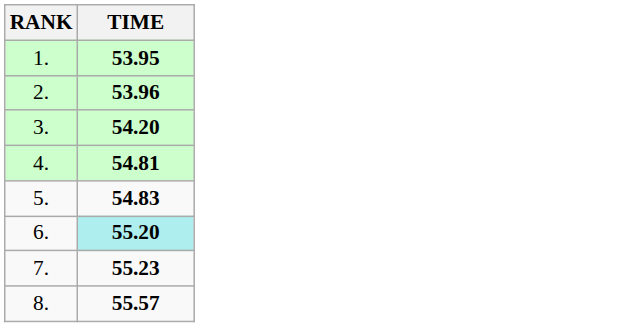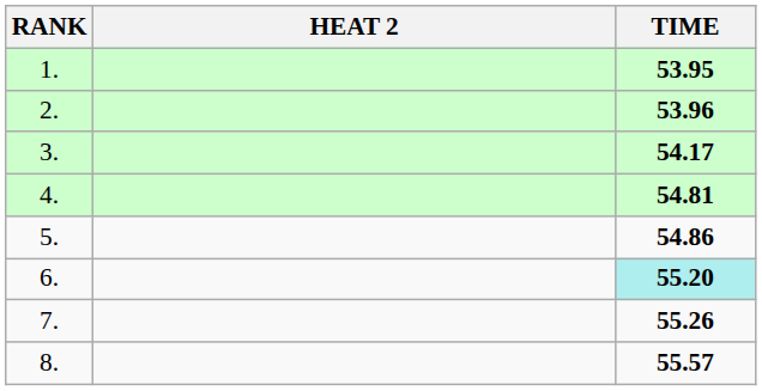 <table class="wikitable" style="border-collapse: collapse; font-size: 90%;">
 <tr>
 <th>RANK</th>
+<th style="width: 20em">HEAT 2</th>
 <th style="width: 5em">TIME</th>
 </tr>
 <tr style="background:#ccffcc;">
 <td align="center">1.</td>
+<td></td>
 <td align="center"><strong>53.95</strong></td>
 </tr>
 <tr style="background:#ccffcc;">
 <td align="center">2.</td>
+<td></td>
 <td align="center"><strong>53.96</strong></td>
 </tr>
 <tr style="background:#ccffcc;">
 <td align="center">3.</td>
-<td align="center"><strong>54.20</strong></td>
+<td></td>
+<td align="center"><strong>54.17</strong></td>
 </tr>
 <tr style="background:#ccffcc;">
 <td align="center">4.</td>
+<td></td>
 <td align="center"><strong>54.81</strong></td>
 </tr>
 <tr>
 <td align="center">5.</td>
-<td align="center"><strong>54.83</strong></td>
+<td></td>
+<td align="center"><strong>54.86</strong></td>
 </tr>
 <tr>
 <td align="center">6.</td>
+<td></td>
 <td align="center" style="background: paleturquoise;"><strong>55.20</strong></td>
 </tr>
 <tr>
 <td align="center">7.</td>
-<td align="center"><strong>55.23</strong></td>
+<td></td>
+<td align="center"><strong>55.26</strong></td>
 </tr>
 <tr>
 <td align="center">8.</td>
+<td></td>
 <td align="center"><strong>55.57</strong></td>
 </tr>
 </table>
